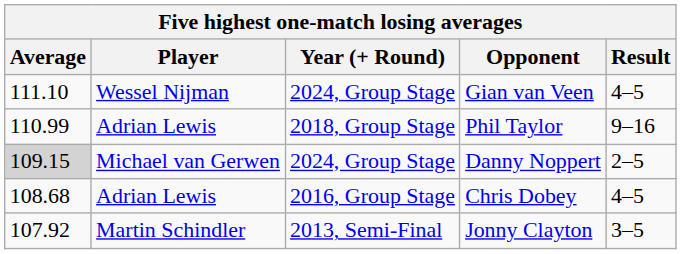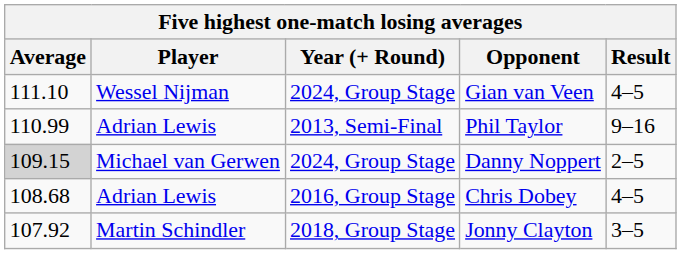 <table class="wikitable sortable">
 <tr>
 <th colspan=5>Five highest one-match losing averages</th>
 </tr>
 <tr>
 <th>Average</th>
 <th>Player</th>
 <th>Year (+ Round)</th>
 <th>Opponent</th>
 <th>Result</th>
 </tr>
 <tr>
 <td>111.10</td>
 <td> <a href='#'>Wessel Nijman</a></td>
 <td><a href='#'>2024, Group Stage</a></td>
 <td> <a href='#'>Gian van Veen</a></td>
 <td>4–5</td>
 </tr>
 <tr>
 <td>110.99</td>
 <td> <a href='#'>Adrian Lewis</a></td>
-<td><a href='#'>2018, Group Stage</a></td>
+<td><a href='#'>2013, Semi-Final</a></td>
 <td> <a href='#'>Phil Taylor</a></td>
 <td>9–16</td>
 </tr>
 <tr>
 <td style="background: lightgrey;">109.15</td>
 <td> <a href='#'>Michael van Gerwen</a></td>
 <td><a href='#'>2024, Group Stage</a></td>
 <td> <a href='#'>Danny Noppert</a></td>
 <td>2–5</td>
 </tr>
 <tr>
 <td>108.68</td>
 <td> <a href='#'>Adrian Lewis</a></td>
 <td><a href='#'>2016, Group Stage</a></td>
 <td> <a href='#'>Chris Dobey</a></td>
 <td>4–5</td>
 </tr>
 <tr>
 <td>107.92</td>
 <td> <a href='#'>Martin Schindler</a></td>
-<td><a href='#'>2013, Semi-Final</a></td>
+<td><a href='#'>2018, Group Stage</a></td>
 <td> <a href='#'>Jonny Clayton</a></td>
 <td>3–5</td>
 </tr>
 </table>
